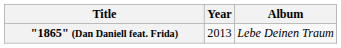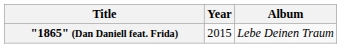 <table class="wikitable plainrowheaders" style="text-align:center;">
 <tr>
 <th scope="col" style="width:16em;">Title</th>
 <th scope="col">Year</th>
 <th scope="col">Album</th>
 </tr>
 <tr>
 <th scope="row">"1865" <small>(Dan Daniell feat. Frida)</small></th>
-<td>2013</td>
+<td>2015</td>
 <td><em>Lebe Deinen Traum</em></td>
 </tr>
 </table>
